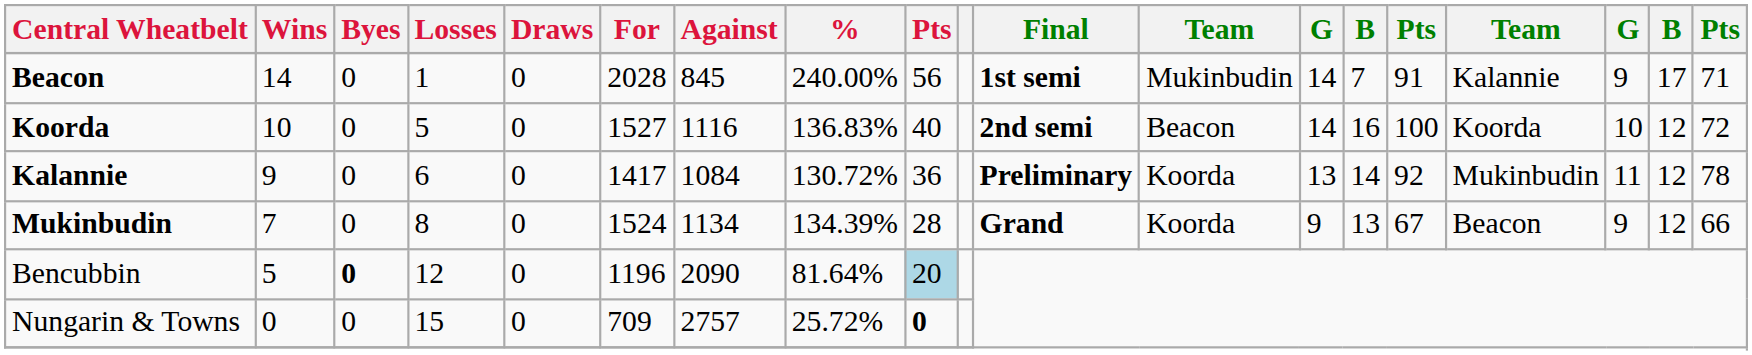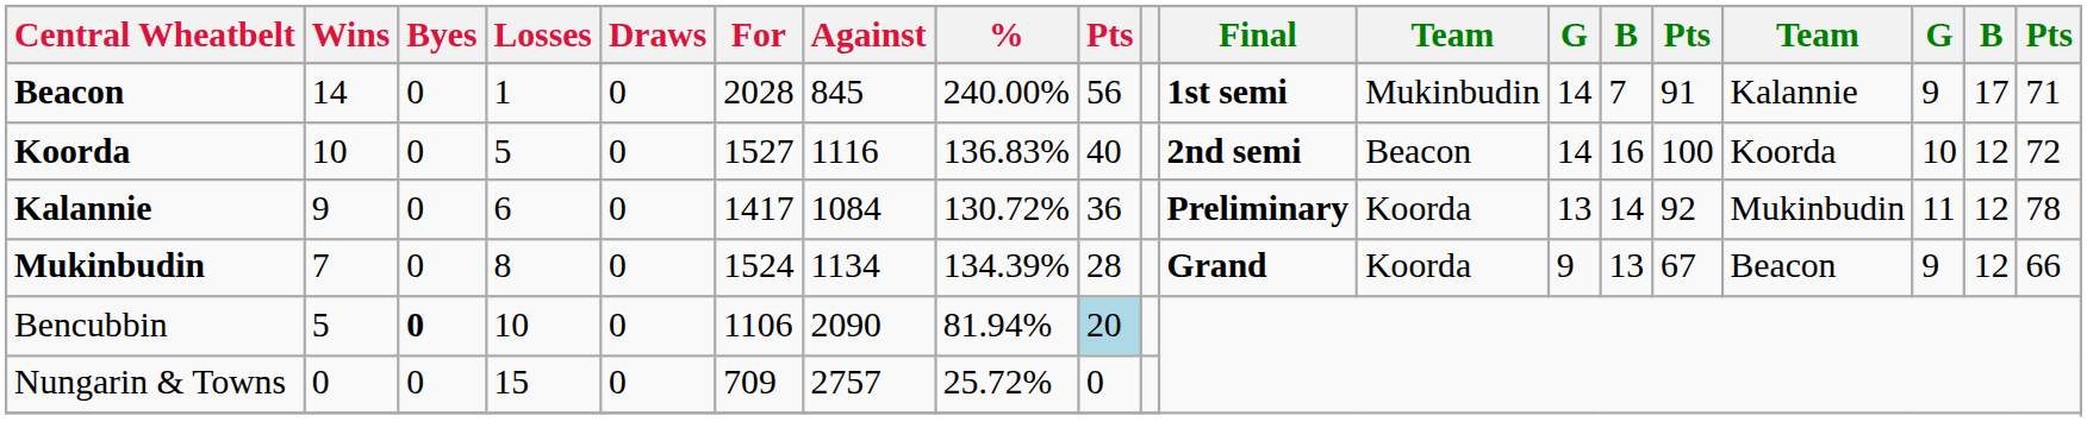 <table style="font-size: 85%; text-align: left;" class="wikitable">
 <tr>
 <th style="color:crimson">Central Wheatbelt</th>
 <th style="color:crimson">Wins</th>
 <th style="color:crimson">Byes</th>
 <th style="color:crimson">Losses</th>
 <th style="color:crimson">Draws</th>
 <th style="color:crimson">For</th>
 <th style="color:crimson">Against</th>
 <th style="color:crimson">%</th>
 <th style="color:crimson">Pts</th>
 <th></th>
 <th style="color:green">Final</th>
 <th style="color:green">Team</th>
 <th style="color:green">G</th>
 <th style="color:green">B</th>
 <th style="color:green">Pts</th>
 <th style="color:green">Team</th>
 <th style="color:green">G</th>
 <th style="color:green">B</th>
 <th style="color:green">Pts</th>
 </tr>
 <tr>
 </tr>
 <tr>
 </tr>
 <tr>
 <td><strong>Beacon</strong></td>
 <td>14</td>
 <td>0</td>
 <td>1</td>
 <td>0</td>
 <td>2028</td>
 <td>845</td>
 <td>240.00%</td>
 <td>56</td>
 <td></td>
 <td><strong>1st semi</strong></td>
 <td>Mukinbudin</td>
 <td>14</td>
 <td>7</td>
 <td>91</td>
 <td>Kalannie</td>
 <td>9</td>
 <td>17</td>
 <td>71</td>
 </tr>
 <tr>
 <td><strong>Koorda</strong></td>
 <td>10</td>
 <td>0</td>
 <td>5</td>
 <td>0</td>
 <td>1527</td>
 <td>1116</td>
 <td>136.83%</td>
 <td>40</td>
 <td></td>
 <td><strong>2nd semi</strong></td>
 <td>Beacon</td>
 <td>14</td>
 <td>16</td>
 <td>100</td>
 <td>Koorda</td>
 <td>10</td>
 <td>12</td>
 <td>72</td>
 </tr>
 <tr>
 <td><strong>Kalannie</strong></td>
 <td>9</td>
 <td>0</td>
 <td>6</td>
 <td>0</td>
 <td>1417</td>
 <td>1084</td>
 <td>130.72%</td>
 <td>36</td>
 <td></td>
 <td><strong>Preliminary</strong></td>
 <td>Koorda</td>
 <td>13</td>
 <td>14</td>
 <td>92</td>
 <td>Mukinbudin</td>
 <td>11</td>
 <td>12</td>
 <td>78</td>
 </tr>
 <tr>
 <td><strong>Mukinbudin</strong></td>
 <td>7</td>
 <td>0</td>
 <td>8</td>
 <td>0</td>
 <td>1524</td>
 <td>1134</td>
 <td>134.39%</td>
 <td>28</td>
 <td></td>
 <td><strong>Grand</strong></td>
 <td>Koorda</td>
 <td>9</td>
 <td>13</td>
 <td>67</td>
 <td>Beacon</td>
 <td>9</td>
 <td>12</td>
 <td>66</td>
 </tr>
 <tr>
 <td>Bencubbin</td>
 <td>5</td>
 <td><strong>0</strong></td>
-<td>12</td>
+<td>10</td>
 <td>0</td>
-<td>1196</td>
+<td>1106</td>
 <td>2090</td>
-<td>81.64%</td>
+<td>81.94%</td>
 <td style="background: lightblue;">20</td>
 <td></td>
 </tr>
 <tr>
 <td>Nungarin & Towns</td>
 <td>0</td>
 <td>0</td>
 <td>15</td>
 <td>0</td>
 <td>709</td>
 <td>2757</td>
 <td>25.72%</td>
-<td><strong>0</strong></td>
+<td>0</td>
 <td></td>
 </tr>
 <tr>
 </tr>
 </table>
